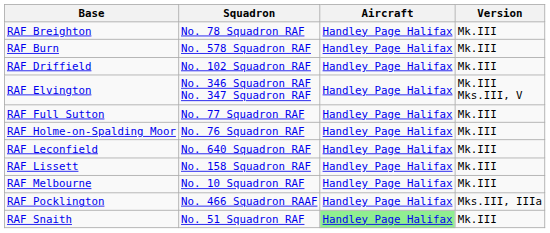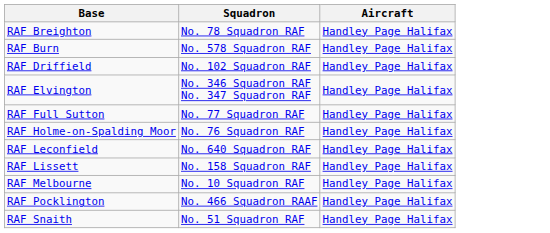 <table class="wikitable">
 <tr>
 <th>Base</th>
 <th>Squadron</th>
 <th>Aircraft</th>
-<th>Version</th>
 </tr>
 <tr>
 <td><a href='#'>RAF Breighton</a></td>
 <td><a href='#'>No. 78 Squadron RAF</a></td>
 <td><a href='#'>Handley Page Halifax</a></td>
-<td>Mk.III</td>
 </tr>
 <tr>
 <td><a href='#'>RAF Burn</a></td>
 <td><a href='#'>No. 578 Squadron RAF</a></td>
 <td><a href='#'>Handley Page Halifax</a></td>
-<td>Mk.III</td>
 </tr>
 <tr>
 <td><a href='#'>RAF Driffield</a></td>
 <td><a href='#'>No. 102 Squadron RAF</a></td>
 <td><a href='#'>Handley Page Halifax</a></td>
-<td>Mk.III</td>
 </tr>
 <tr>
 <td><a href='#'>RAF Elvington</a></td>
 <td><a href='#'>No. 346 Squadron RAF</a><br> <a href='#'>No. 347 Squadron RAF</a></td>
 <td><a href='#'>Handley Page Halifax</a></td>
-<td>Mk.III<br> Mks.III, V</td>
 </tr>
 <tr>
 <td><a href='#'>RAF Full Sutton</a></td>
 <td><a href='#'>No. 77 Squadron RAF</a></td>
 <td><a href='#'>Handley Page Halifax</a></td>
-<td>Mk.III</td>
 </tr>
 <tr>
 <td><a href='#'>RAF Holme-on-Spalding Moor</a></td>
 <td><a href='#'>No. 76 Squadron RAF</a></td>
 <td><a href='#'>Handley Page Halifax</a></td>
-<td>Mk.III</td>
 </tr>
 <tr>
 <td><a href='#'>RAF Leconfield</a></td>
 <td><a href='#'>No. 640 Squadron RAF</a></td>
 <td><a href='#'>Handley Page Halifax</a></td>
-<td>Mk.III</td>
 </tr>
 <tr>
 <td><a href='#'>RAF Lissett</a></td>
 <td><a href='#'>No. 158 Squadron RAF</a></td>
 <td><a href='#'>Handley Page Halifax</a></td>
-<td>Mk.III</td>
 </tr>
 <tr>
 <td><a href='#'>RAF Melbourne</a></td>
 <td><a href='#'>No. 10 Squadron RAF</a></td>
 <td><a href='#'>Handley Page Halifax</a></td>
-<td>Mk.III</td>
 </tr>
 <tr>
 <td><a href='#'>RAF Pocklington</a></td>
 <td><a href='#'>No. 466 Squadron RAAF</a></td>
 <td><a href='#'>Handley Page Halifax</a></td>
-<td>Mks.III, IIIa</td>
 </tr>
 <tr>
 <td><a href='#'>RAF Snaith</a></td>
 <td><a href='#'>No. 51 Squadron RAF</a></td>
-<td style="background: lightgreen;"><a href='#'>Handley Page Halifax</a></td>
-<td>Mk.III</td>
+<td><a href='#'>Handley Page Halifax</a></td>
 </tr>
 </table>
